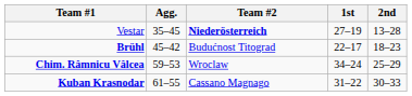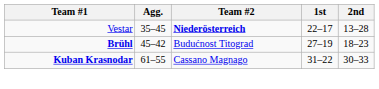 <table class=wikitable style="text-align:center">
 <tr>
 <th width=200>Team #1</th>
 <th width=50>Agg.</th>
 <th width=200>Team #2</th>
 <th width=50>1st</th>
 <th width=50>2nd</th>
 </tr>
 <tr>
 <td align=right><a href='#'>Vestar</a> </td>
 <td>35–45</td>
 <td align=left> <strong><a href='#'>Niederösterreich</a></strong></td>
-<td align=center>27–19</td>
+<td align=center>22–17</td>
 <td align=center>13–28</td>
 </tr>
 <tr>
 <td align=right><strong><a href='#'>Brühl</a></strong> </td>
 <td>45–42</td>
 <td align=left> <a href='#'>Budućnost Titograd</a></td>
-<td align=center>22–17</td>
+<td align=center>27–19</td>
 <td align=center>18–23</td>
-</tr>
-<tr>
-<td align=right><strong><a href='#'>Chim. Râmnicu Vâlcea</a></strong> </td>
-<td>59–53</td>
-<td align=left> <a href='#'>Wroclaw</a></td>
-<td align=center>34–24</td>
-<td align=center>25–29</td>
 </tr>
 <tr>
 <td align=right><strong><a href='#'>Kuban Krasnodar</a></strong> </td>
 <td>61–55</td>
 <td align=left> <a href='#'>Cassano Magnago</a></td>
 <td align=center>31–22</td>
 <td align=center>30–33</td>
 </tr>
 </table>
